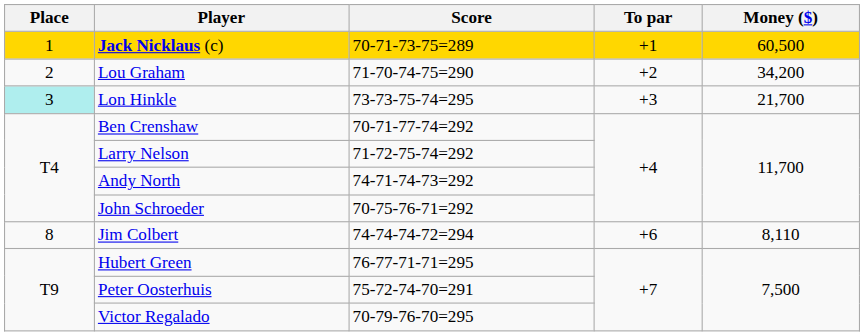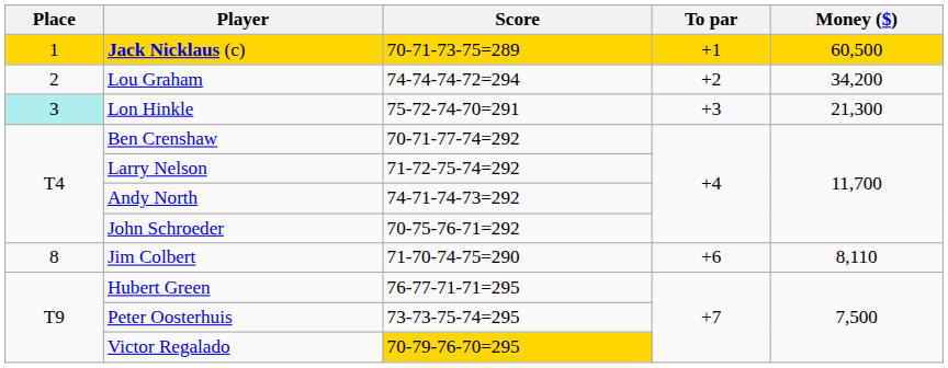 <table class="wikitable" style="width:50em;margin-bottom:0;">
 <tr>
 <th>Place</th>
 <th>Player</th>
 <th>Score</th>
 <th>To par</th>
 <th>Money (<a href='#'>$</a>)</th>
 </tr>
 <tr style="background:gold">
 <td align=center>1</td>
 <td> <strong><a href='#'>Jack Nicklaus</a></strong> (c)</td>
 <td>70-71-73-75=289</td>
 <td align=center>+1</td>
 <td align=center>60,500</td>
 </tr>
 <tr>
 <td align=center>2</td>
 <td> <a href='#'>Lou Graham</a></td>
-<td>71-70-74-75=290</td>
+<td>74-74-74-72=294</td>
 <td align=center>+2</td>
 <td align=center>34,200</td>
 </tr>
 <tr>
 <td align=center style="background: paleturquoise;">3</td>
 <td> <a href='#'>Lon Hinkle</a></td>
-<td>73-73-75-74=295</td>
+<td>75-72-74-70=291</td>
 <td align=center>+3</td>
-<td align=center>21,700</td>
+<td align=center>21,300</td>
 </tr>
 <tr>
 <td rowspan=4 align=center>T4</td>
 <td> <a href='#'>Ben Crenshaw</a></td>
 <td>70-71-77-74=292</td>
 <td rowspan=4 align=center>+4</td>
 <td rowspan=4 align=center>11,700</td>
 </tr>
 <tr>
 <td> <a href='#'>Larry Nelson</a></td>
 <td>71-72-75-74=292</td>
 </tr>
 <tr>
 <td> <a href='#'>Andy North</a></td>
 <td>74-71-74-73=292</td>
 </tr>
 <tr>
 <td> <a href='#'>John Schroeder</a></td>
 <td>70-75-76-71=292</td>
 </tr>
 <tr>
 <td align=center>8</td>
 <td> <a href='#'>Jim Colbert</a></td>
-<td>74-74-74-72=294</td>
+<td>71-70-74-75=290</td>
 <td align=center>+6</td>
 <td align=center>8,110</td>
 </tr>
 <tr>
 <td rowspan=3 align=center>T9</td>
 <td> <a href='#'>Hubert Green</a></td>
 <td>76-77-71-71=295</td>
 <td rowspan=3 align=center>+7</td>
 <td rowspan=3 align=center>7,500</td>
 </tr>
 <tr>
 <td> <a href='#'>Peter Oosterhuis</a></td>
-<td>75-72-74-70=291</td>
+<td>73-73-75-74=295</td>
 </tr>
 <tr>
 <td> <a href='#'>Victor Regalado</a></td>
-<td>70-79-76-70=295</td>
+<td style="background: gold;">70-79-76-70=295</td>
 </tr>
 </table>
